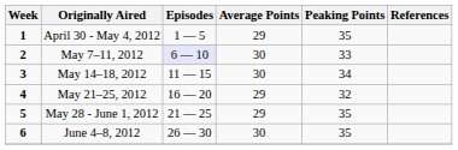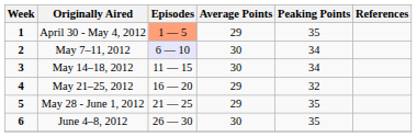 <table class="wikitable" style="text-align:center;">
 <tr>
 <th>Week</th>
 <th>Originally Aired</th>
 <th>Episodes</th>
 <th>Average Points</th>
 <th>Peaking Points</th>
 <th>References</th>
 </tr>
 <tr>
 <td><strong>1</strong></td>
 <td>April 30 - May 4, 2012</td>
-<td>1 — 5</td>
+<td style="background: lightsalmon;">1 — 5</td>
 <td>29</td>
 <td>35</td>
 <td></td>
 </tr>
 <tr>
 <td><strong>2</strong></td>
 <td>May 7–11, 2012</td>
 <td style="background: lavender;">6 — 10</td>
 <td>30</td>
-<td>33</td>
+<td>34</td>
 <td></td>
 </tr>
 <tr>
 <td><strong>3</strong></td>
 <td>May 14–18, 2012</td>
 <td>11 — 15</td>
 <td>30</td>
 <td>34</td>
 <td></td>
 </tr>
 <tr>
 <td><strong>4</strong></td>
 <td>May 21–25, 2012</td>
 <td>16 — 20</td>
 <td>29</td>
 <td>32</td>
 <td></td>
 </tr>
 <tr>
 <td><strong>5</strong></td>
 <td>May 28 - June 1, 2012</td>
 <td>21 — 25</td>
 <td>29</td>
 <td>35</td>
 <td></td>
 </tr>
 <tr>
 <td><strong>6</strong></td>
 <td>June 4–8, 2012</td>
 <td>26 — 30</td>
 <td>30</td>
 <td>35</td>
 <td></td>
 </tr>
 <tr>
 </tr>
 </table>
